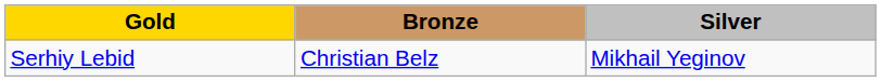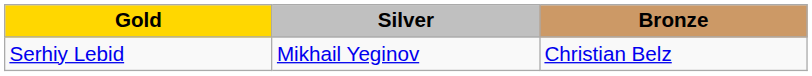 <table class="wikitable" style="text-align:left">
 <tr align="center">
 <td width=200 bgcolor=gold><strong>Gold</strong></td>
+<td width=200 bgcolor=silver><strong>Silver</strong></td>
 <td width=200 bgcolor=CC9966><strong>Bronze</strong></td>
-<td width=200 bgcolor=silver><strong>Silver</strong></td>
 </tr>
 <tr>
 <td><a href='#'>Serhiy Lebid</a><br><em></em></td>
+<td><a href='#'>Mikhail Yeginov</a><br><em></em></td>
 <td><a href='#'>Christian Belz</a><br><em></em></td>
-<td><a href='#'>Mikhail Yeginov</a><br><em></em></td>
 </tr>
 </table>
